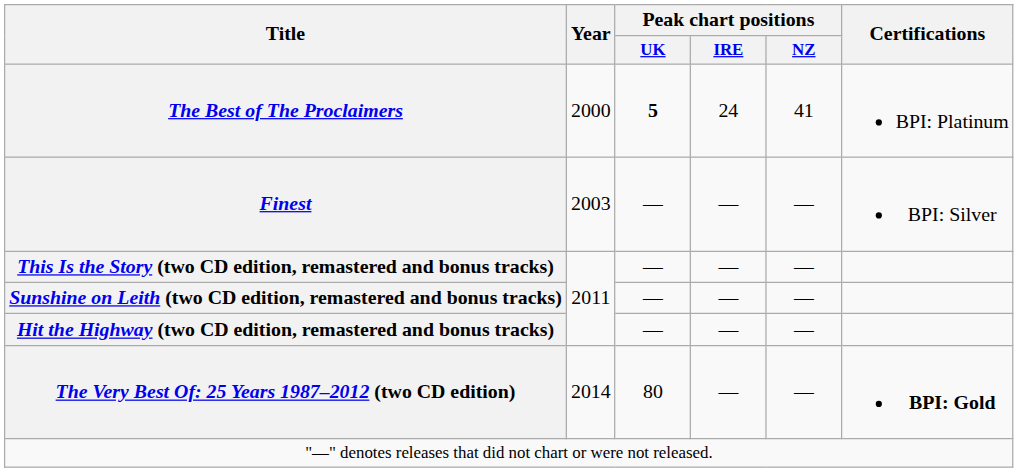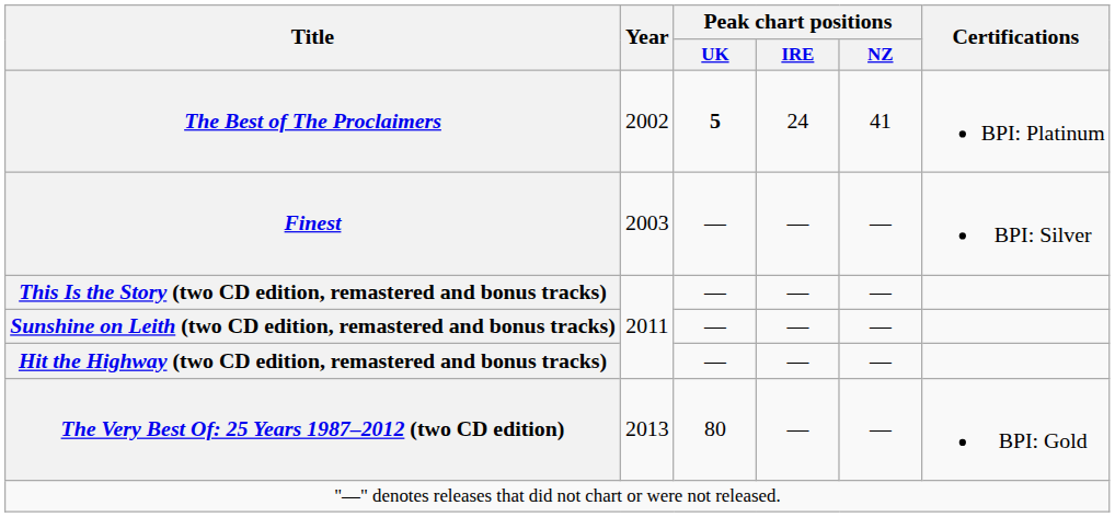 <table class="wikitable plainrowheaders" style="text-align:center">
 <tr>
 <th scope="col" rowspan="2">Title</th>
 <th scope="col" rowspan="2">Year</th>
 <th scope="col" colspan="3">Peak chart positions</th>
 <th scope="col" rowspan="2">Certifications</th>
 </tr>
 <tr>
 <th style="width:4em;font-size:85%"><a href='#'>UK</a><br></th>
 <th style="width:4em;font-size:85%"><a href='#'>IRE</a><br></th>
 <th style="width:4em;font-size:85%"><a href='#'>NZ</a><br></th>
 </tr>
 <tr>
 <th scope="row"><em><a href='#'>The Best of The Proclaimers</a></em></th>
-<td>2000</td>
+<td>2002</td>
 <td><strong>5</strong></td>
 <td>24</td>
 <td>41</td>
 <td><br><ul><li>BPI: Platinum</li></ul></td>
 </tr>
 <tr>
 <th scope="row"><em><a href='#'>Finest</a></em></th>
 <td>2003</td>
 <td>—</td>
 <td>—</td>
 <td>—</td>
 <td><br><ul><li>BPI: Silver</li></ul></td>
 </tr>
 <tr>
 <th scope="row"><em><a href='#'>This Is the Story</a></em> (two CD edition, remastered and bonus tracks)</th>
 <td rowspan="3">2011</td>
 <td>—</td>
 <td>—</td>
 <td>—</td>
 <td></td>
 </tr>
 <tr>
 <th scope="row"><em><a href='#'>Sunshine on Leith</a></em> (two CD edition, remastered and bonus tracks)</th>
 <td>—</td>
 <td>—</td>
 <td>—</td>
 <td></td>
 </tr>
 <tr>
 <th scope="row"><em><a href='#'>Hit the Highway</a></em> (two CD edition, remastered and bonus tracks)</th>
 <td>—</td>
 <td>—</td>
 <td>—</td>
 <td></td>
 </tr>
 <tr>
 <th scope="row"><em><a href='#'>The Very Best Of: 25 Years 1987–2012</a></em> (two CD edition)</th>
-<td>2014</td>
+<td>2013</td>
 <td>80</td>
 <td>—</td>
 <td>—</td>
-<td><strong><br><ul><li>BPI: Gold</li></ul></strong></td>
+<td><br><ul><li>BPI: Gold</li></ul></td>
 </tr>
 <tr>
 <td colspan="8" style="font-size:85%">"—" denotes releases that did not chart or were not released.</td>
 </tr>
 </table>
